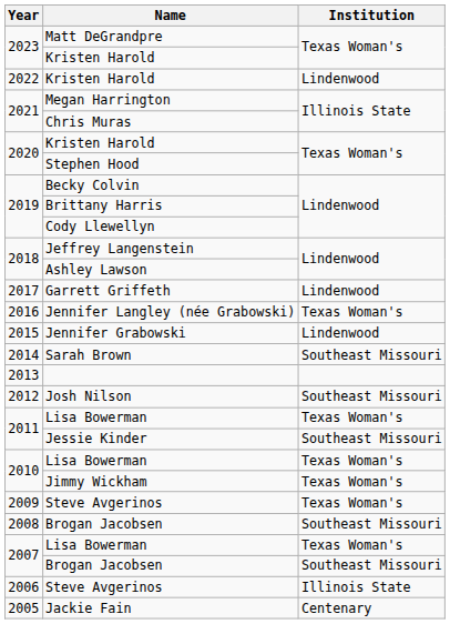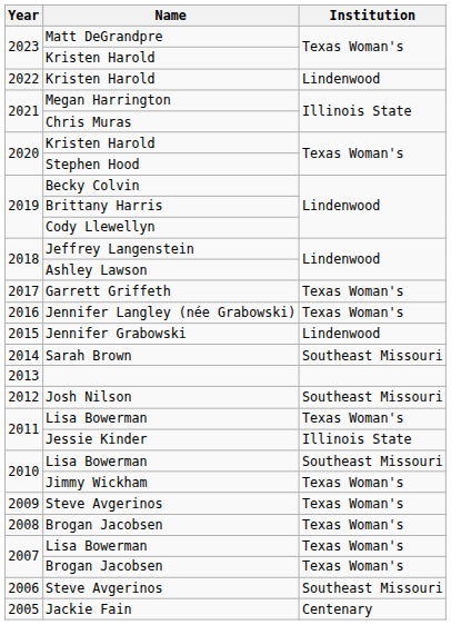 <table class="wikitable">
 <tr>
 <th>Year</th>
 <th>Name</th>
 <th>Institution</th>
 </tr>
 <tr>
 <td rowspan="2">2023</td>
 <td>Matt DeGrandpre</td>
 <td rowspan="2">Texas Woman's</td>
 </tr>
 <tr>
 <td>Kristen Harold</td>
 </tr>
 <tr>
 <td>2022</td>
 <td>Kristen Harold</td>
 <td>Lindenwood</td>
 </tr>
 <tr>
 <td rowspan="2">2021</td>
 <td>Megan Harrington</td>
 <td rowspan="2">Illinois State</td>
 </tr>
 <tr>
 <td>Chris Muras</td>
 </tr>
 <tr>
 <td rowspan="2">2020</td>
 <td>Kristen Harold</td>
 <td rowspan="2">Texas Woman's</td>
 </tr>
 <tr>
 <td>Stephen Hood</td>
 </tr>
 <tr>
 <td rowspan="3">2019</td>
 <td>Becky Colvin</td>
 <td rowspan="3">Lindenwood</td>
 </tr>
 <tr>
 <td>Brittany Harris</td>
 </tr>
 <tr>
 <td>Cody Llewellyn</td>
 </tr>
 <tr>
 <td rowspan="2">2018</td>
 <td>Jeffrey Langenstein</td>
 <td rowspan="2">Lindenwood</td>
 </tr>
 <tr>
 <td>Ashley Lawson</td>
 </tr>
 <tr>
 <td>2017</td>
 <td>Garrett Griffeth</td>
-<td>Lindenwood</td>
+<td>Texas Woman's</td>
 </tr>
 <tr>
 <td>2016</td>
 <td>Jennifer Langley (née Grabowski)</td>
 <td>Texas Woman's</td>
 </tr>
 <tr>
 <td>2015</td>
 <td>Jennifer Grabowski</td>
 <td>Lindenwood</td>
 </tr>
 <tr>
 <td>2014</td>
 <td>Sarah Brown</td>
 <td>Southeast Missouri</td>
 </tr>
 <tr>
 <td>2013</td>
 <td></td>
 <td></td>
 </tr>
 <tr>
 <td>2012</td>
 <td>Josh Nilson</td>
 <td>Southeast Missouri</td>
 </tr>
 <tr>
 <td rowspan="2">2011</td>
 <td>Lisa Bowerman</td>
 <td>Texas Woman's</td>
 </tr>
 <tr>
 <td>Jessie Kinder</td>
-<td>Southeast Missouri</td>
+<td>Illinois State</td>
 </tr>
 <tr>
 <td rowspan="2">2010</td>
 <td>Lisa Bowerman</td>
-<td>Texas Woman's</td>
+<td>Southeast Missouri</td>
 </tr>
 <tr>
 <td>Jimmy Wickham</td>
 <td>Texas Woman's</td>
 </tr>
 <tr>
 <td>2009</td>
 <td>Steve Avgerinos</td>
 <td>Texas Woman's</td>
 </tr>
 <tr>
 <td>2008</td>
 <td>Brogan Jacobsen</td>
-<td>Southeast Missouri</td>
+<td>Texas Woman's</td>
 </tr>
 <tr>
 <td rowspan="2">2007</td>
 <td>Lisa Bowerman</td>
 <td>Texas Woman's</td>
 </tr>
 <tr>
 <td>Brogan Jacobsen</td>
-<td>Southeast Missouri</td>
+<td>Texas Woman's</td>
 </tr>
 <tr>
 <td>2006</td>
 <td>Steve Avgerinos</td>
-<td>Illinois State</td>
+<td>Southeast Missouri</td>
 </tr>
 <tr>
 <td>2005</td>
 <td>Jackie Fain</td>
 <td>Centenary</td>
 </tr>
 </table>
